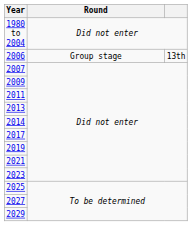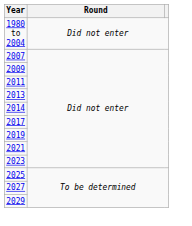 <table class="wikitable" style="text-align: center; font-size:90%">
 <tr>
 <th>Year</th>
 <th style="width:200px">Round</th>
 <th></th>
 </tr>
 <tr>
 <td><a href='#'>1980</a><br>to<br><a href='#'>2004</a></td>
 <td colspan="2"><em>Did not enter</em></td>
-</tr>
-<tr>
-<td><a href='#'>2006</a></td>
-<td>Group stage</td>
-<td>13th</td>
 </tr>
 <tr>
 <td><a href='#'>2007</a></td>
 <td colspan="2" rowspan="9"><em>Did not enter</em></td>
 </tr>
 <tr>
 <td><a href='#'>2009</a></td>
 </tr>
 <tr>
 <td><a href='#'>2011</a></td>
 </tr>
 <tr>
 <td><a href='#'>2013</a></td>
 </tr>
 <tr>
 <td><a href='#'>2014</a></td>
 </tr>
 <tr>
 <td><a href='#'>2017</a></td>
 </tr>
 <tr>
 <td><a href='#'>2019</a></td>
 </tr>
 <tr>
 <td><a href='#'>2021</a></td>
 </tr>
 <tr>
 <td><a href='#'>2023</a></td>
 </tr>
 <tr>
 <td><a href='#'>2025</a></td>
 <td colspan="2" rowspan="3"><em>To be determined</em></td>
 </tr>
 <tr>
 <td><a href='#'>2027</a></td>
 </tr>
 <tr>
 <td><a href='#'>2029</a></td>
 </tr>
 </table>
